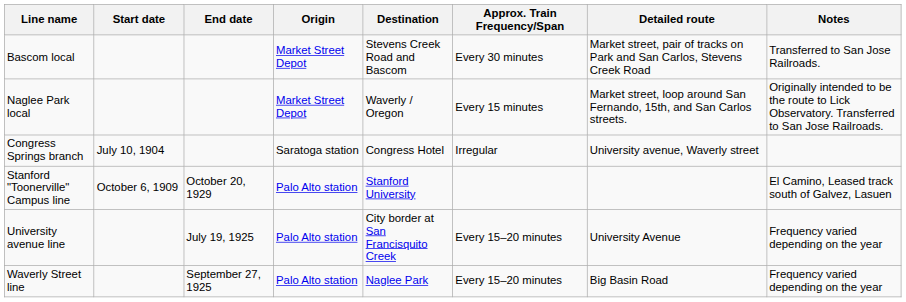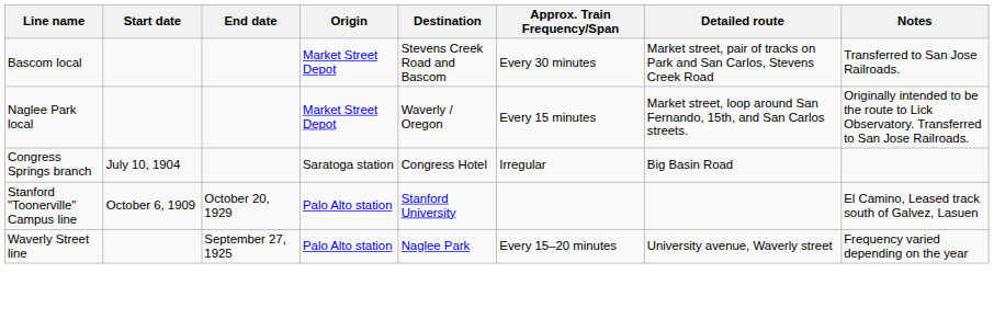 <table class="wikitable" width="100%">
 <tr>
 <th width="10%">Line name</th>
 <th width="10%">Start date</th>
 <th width="10%">End date</th>
 <th width="10%">Origin</th>
 <th width="10%">Destination</th>
 <th width="15%">Approx. Train Frequency/Span</th>
 <th width="20%">Detailed route</th>
 <th width="20%">Notes</th>
 </tr>
 <tr>
 <td>Bascom local</td>
 <td></td>
 <td></td>
 <td><a href='#'>Market Street Depot</a></td>
 <td>Stevens Creek Road and Bascom</td>
 <td>Every 30 minutes</td>
 <td>Market street, pair of tracks on Park and San Carlos, Stevens Creek Road</td>
 <td>Transferred to San Jose Railroads.</td>
 </tr>
 <tr>
 <td>Naglee Park local</td>
 <td></td>
 <td></td>
 <td><a href='#'>Market Street Depot</a></td>
 <td>Waverly / Oregon</td>
 <td>Every 15 minutes</td>
 <td>Market street, loop around San Fernando, 15th, and San Carlos streets.</td>
 <td>Originally intended to be the route to Lick Observatory. Transferred to San Jose Railroads.</td>
 </tr>
 <tr>
 <td>Congress Springs branch</td>
 <td>July 10, 1904</td>
 <td></td>
 <td>Saratoga station</td>
 <td>Congress Hotel</td>
 <td>Irregular</td>
-<td>University avenue, Waverly street</td>
+<td>Big Basin Road</td>
 <td></td>
 </tr>
 <tr>
 <td>Stanford "Toonerville" Campus line</td>
 <td>October 6, 1909</td>
 <td>October 20, 1929</td>
 <td><a href='#'>Palo Alto station</a></td>
 <td><a href='#'>Stanford University</a></td>
 <td></td>
 <td></td>
 <td>El Camino, Leased track south of Galvez, Lasuen</td>
 </tr>
 <tr>
-<td>University avenue line</td>
-<td></td>
-<td>July 19, 1925</td>
-<td><a href='#'>Palo Alto station</a></td>
-<td>City border at <a href='#'>San Francisquito Creek</a></td>
-<td>Every 15–20 minutes</td>
-<td>University Avenue</td>
-<td>Frequency varied depending on the year</td>
-</tr>
-<tr>
 <td>Waverly Street line</td>
 <td></td>
 <td>September 27, 1925</td>
 <td><a href='#'>Palo Alto station</a></td>
 <td><a href='#'>Naglee Park</a></td>
 <td>Every 15–20 minutes</td>
-<td>Big Basin Road</td>
+<td>University avenue, Waverly street</td>
 <td>Frequency varied depending on the year</td>
 </tr>
 </table>
